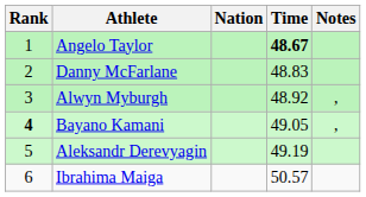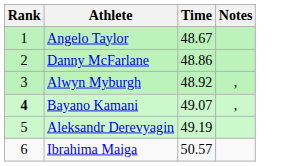 <table class="wikitable sortable" style="text-align:center">
 <tr>
 <th>Rank</th>
 <th>Athlete</th>
-<th>Nation</th>
 <th>Time</th>
 <th>Notes</th>
 </tr>
 <tr bgcolor=bbf3bb>
 <td>1</td>
 <td align=left><a href='#'>Angelo Taylor</a></td>
-<td align=left></td>
-<td><strong>48.67</strong></td>
+<td>48.67</td>
 <td></td>
 </tr>
 <tr bgcolor=bbf3bb>
 <td>2</td>
 <td align=left><a href='#'>Danny McFarlane</a></td>
-<td align=left></td>
-<td>48.83</td>
+<td>48.86</td>
 <td></td>
 </tr>
 <tr bgcolor=bbf3bb>
 <td>3</td>
 <td align=left><a href='#'>Alwyn Myburgh</a></td>
-<td align=left></td>
 <td>48.92</td>
 <td>, </td>
 </tr>
 <tr bgcolor=ccf9cc>
 <td><strong>4</strong></td>
 <td align=left><a href='#'>Bayano Kamani</a></td>
-<td align=left></td>
-<td>49.05</td>
+<td>49.07</td>
 <td>, </td>
 </tr>
 <tr bgcolor=ccf9cc>
 <td>5</td>
 <td align=left><a href='#'>Aleksandr Derevyagin</a></td>
-<td align=left></td>
 <td>49.19</td>
 <td></td>
 </tr>
 <tr>
 <td>6</td>
 <td align=left><a href='#'>Ibrahima Maiga</a></td>
-<td align=left></td>
 <td>50.57</td>
 <td></td>
 </tr>
 </table>
